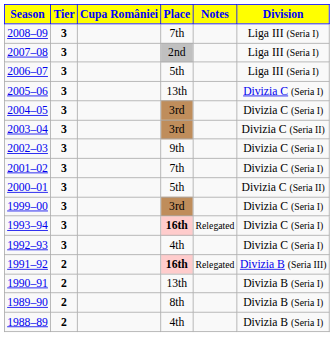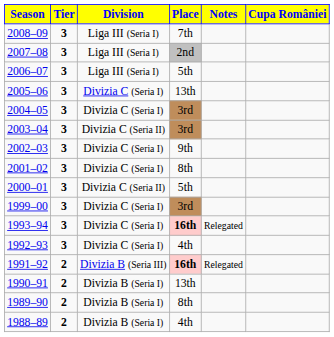 <table class="wikitable" style="text-align:center; font-size:90%">
 <tr>
 <th style="background:#FFFF00;color:#0000FF;border:1px solid #0000FF;">Season</th>
 <th style="background:#FFFF00;color:#0000FF;border:1px solid #0000FF;">Tier</th>
-<th style="background:#FFFF00;color:#0000FF;border:1px solid #0000FF;">Cupa României</th>
+<th style="background:#FFFF00;color:#0000FF;border:1px solid #0000FF;">Division</th>
 <th style="background:#FFFF00;color:#0000FF;border:1px solid #0000FF;">Place</th>
 <th style="background:#FFFF00;color:#0000FF;border:1px solid #0000FF;">Notes</th>
-<th style="background:#FFFF00;color:#0000FF;border:1px solid #0000FF;">Division</th>
+<th style="background:#FFFF00;color:#0000FF;border:1px solid #0000FF;">Cupa României</th>
 </tr>
 <tr>
 <td><a href='#'>2008–09</a></td>
 <td><strong>3</strong></td>
-<td></td>
+<td>Liga III <small>(Seria I)</small></td>
 <td>7th</td>
 <td></td>
-<td>Liga III <small>(Seria I)</small></td>
+<td></td>
 </tr>
 <tr>
 <td><a href='#'>2007–08</a></td>
 <td><strong>3</strong></td>
-<td></td>
+<td>Liga III <small>(Seria I)</small></td>
 <td align=center bgcolor=silver>2nd</td>
 <td></td>
-<td>Liga III <small>(Seria I)</small></td>
+<td></td>
 </tr>
 <tr>
 <td><a href='#'>2006–07</a></td>
 <td><strong>3</strong></td>
-<td></td>
+<td>Liga III <small>(Seria I)</small></td>
 <td>5th</td>
 <td></td>
-<td>Liga III <small>(Seria I)</small></td>
+<td></td>
 </tr>
 <tr>
 <td><a href='#'>2005–06</a></td>
 <td><strong>3</strong></td>
-<td></td>
+<td><a href='#'>Divizia C</a> <small>(Seria I)</small></td>
 <td>13th</td>
 <td></td>
-<td><a href='#'>Divizia C</a> <small>(Seria I)</small></td>
+<td></td>
 </tr>
 <tr>
 <td><a href='#'>2004–05</a></td>
 <td><strong>3</strong></td>
-<td></td>
+<td>Divizia C  <small>(Seria I)</small></td>
 <td align=center bgcolor=#BF8D5B>3rd</td>
 <td></td>
-<td>Divizia C  <small>(Seria I)</small></td>
+<td></td>
 </tr>
 <tr>
 <td><a href='#'>2003–04</a></td>
 <td><strong>3</strong></td>
-<td></td>
+<td>Divizia C  <small>(Seria II)</small></td>
 <td align=center bgcolor=#BF8D5B>3rd</td>
 <td></td>
-<td>Divizia C  <small>(Seria II)</small></td>
+<td></td>
 </tr>
 <tr>
 <td><a href='#'>2002–03</a></td>
 <td><strong>3</strong></td>
-<td></td>
+<td>Divizia C <small>(Seria I)</small></td>
 <td>9th</td>
 <td></td>
-<td>Divizia C <small>(Seria I)</small></td>
+<td></td>
 </tr>
 <tr>
 <td><a href='#'>2001–02</a></td>
 <td><strong>3</strong></td>
+<td>Divizia C  <small>(Seria I)</small></td>
+<td>8th</td>
 <td></td>
-<td>7th</td>
 <td></td>
-<td>Divizia C  <small>(Seria I)</small></td>
 </tr>
 <tr>
 <td><a href='#'>2000–01</a></td>
 <td><strong>3</strong></td>
-<td></td>
+<td>Divizia C  <small>(Seria II)</small></td>
 <td>5th</td>
 <td></td>
-<td>Divizia C  <small>(Seria II)</small></td>
+<td></td>
 </tr>
 <tr>
 <td><a href='#'>1999–00</a></td>
 <td><strong>3</strong></td>
-<td></td>
+<td>Divizia C <small>(Seria I)</small></td>
 <td align=center bgcolor=#BF8D5B>3rd</td>
 <td></td>
-<td>Divizia C <small>(Seria I)</small></td>
+<td></td>
 </tr>
 <tr>
 <td><a href='#'>1993–94</a></td>
 <td><strong>3</strong></td>
-<td></td>
+<td>Divizia C <small>(Seria I)</small></td>
 <td align=center bgcolor=#FFCCCC><strong>16th</strong></td>
 <td><small>Relegated</small></td>
-<td>Divizia C <small>(Seria I)</small></td>
+<td></td>
 </tr>
 <tr>
 <td><a href='#'>1992–93</a></td>
 <td><strong>3</strong></td>
-<td></td>
+<td>Divizia C <small>(Seria I)</small></td>
 <td>4th</td>
 <td></td>
-<td>Divizia C <small>(Seria I)</small></td>
+<td></td>
 </tr>
 <tr>
 <td><a href='#'>1991–92</a></td>
 <td><strong>2</strong></td>
-<td></td>
+<td><a href='#'>Divizia B</a> <small>(Seria III)</small></td>
 <td align=center bgcolor=#FFCCCC><strong>16th</strong></td>
 <td><small>Relegated</small></td>
-<td><a href='#'>Divizia B</a> <small>(Seria III)</small></td>
+<td></td>
 </tr>
 <tr>
 <td><a href='#'>1990–91</a></td>
 <td><strong>2</strong></td>
-<td></td>
+<td>Divizia B <small>(Seria I)</small></td>
 <td>13th</td>
 <td></td>
-<td>Divizia B <small>(Seria I)</small></td>
+<td></td>
 </tr>
 <tr>
 <td><a href='#'>1989–90</a></td>
 <td><strong>2</strong></td>
-<td></td>
+<td>Divizia B <small>(Seria I)</small></td>
 <td>8th</td>
 <td></td>
-<td>Divizia B <small>(Seria I)</small></td>
+<td></td>
 </tr>
 <tr>
 <td><a href='#'>1988–89</a></td>
 <td><strong>2</strong></td>
-<td></td>
+<td>Divizia B <small>(Seria I)</small></td>
 <td>4th</td>
 <td></td>
-<td>Divizia B <small>(Seria I)</small></td>
+<td></td>
 </tr>
 </table>
